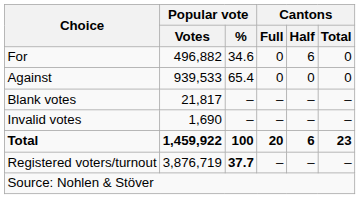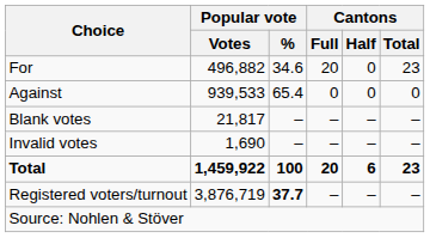 <table class=wikitable style=text-align:right>
 <tr>
 <th rowspan=2>Choice</th>
 <th colspan=2>Popular vote</th>
 <th colspan=3>Cantons</th>
 </tr>
 <tr>
 <th>Votes</th>
 <th>%</th>
 <th>Full</th>
 <th>Half</th>
 <th>Total</th>
 </tr>
 <tr>
 <td align=left>For</td>
 <td>496,882</td>
 <td>34.6</td>
+<td>20</td>
 <td>0</td>
-<td>6</td>
-<td>0</td>
+<td>23</td>
 </tr>
 <tr>
 <td align=left>Against</td>
 <td>939,533</td>
 <td>65.4</td>
 <td>0</td>
 <td>0</td>
 <td>0</td>
 </tr>
 <tr>
 <td align=left>Blank votes</td>
 <td>21,817</td>
 <td>–</td>
 <td>–</td>
 <td>–</td>
 <td>–</td>
 </tr>
 <tr>
 <td align=left>Invalid votes</td>
 <td>1,690</td>
 <td>–</td>
 <td>–</td>
 <td>–</td>
 <td>–</td>
 </tr>
 <tr>
 <td align=left><strong>Total</strong></td>
 <td><strong>1,459,922</strong></td>
 <td><strong>100</strong></td>
 <td><strong>20</strong></td>
 <td><strong>6</strong></td>
 <td><strong>23</strong></td>
 </tr>
 <tr>
 <td align=left>Registered voters/turnout</td>
 <td>3,876,719</td>
 <td><strong>37.7</strong></td>
 <td>–</td>
 <td>–</td>
 <td>–</td>
 </tr>
 <tr>
 <td align=left colspan=11>Source: Nohlen & Stöver</td>
 </tr>
 </table>
